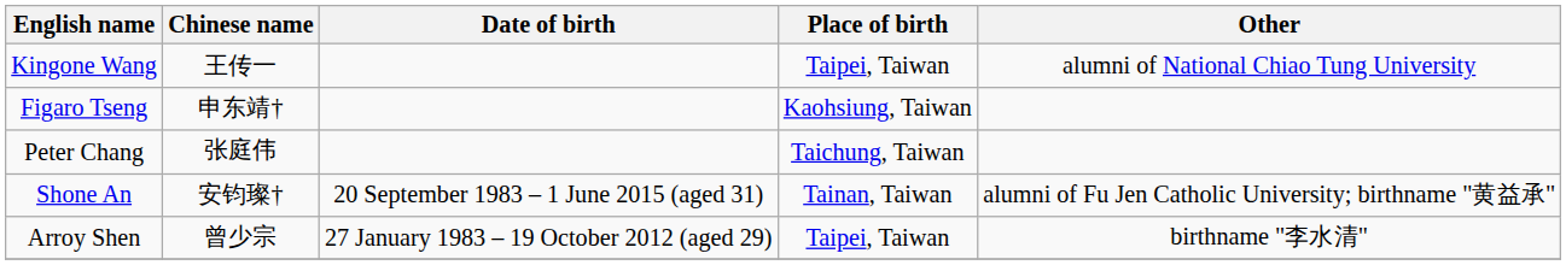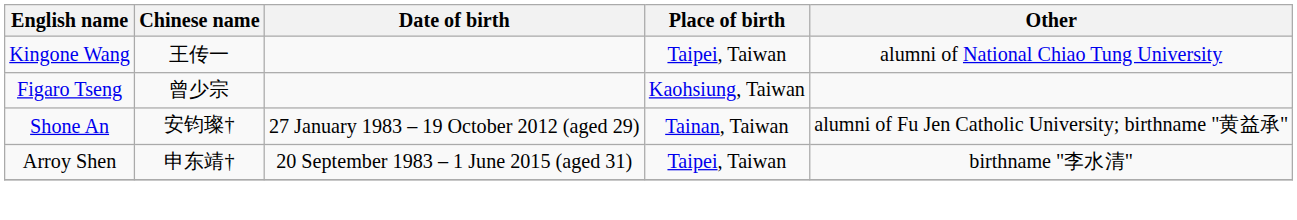 <table class="wikitable sortable">
 <tr>
 <th colspan=1 align="center">English name</th>
 <th colspan=1 align="center">Chinese name</th>
 <th colspan=1 align="center">Date of birth</th>
 <th rowspan=1 align="center">Place of birth</th>
 <th colspan=1>Other</th>
 </tr>
 <tr>
 <td align="center"><a href='#'>Kingone Wang</a></td>
 <td align="center">王传一</td>
 <td align="center"></td>
 <td align="center"><a href='#'>Taipei</a>, Taiwan</td>
 <td align="center">alumni of <a href='#'>National Chiao Tung University</a></td>
 </tr>
 <tr>
 <td align="center"><a href='#'>Figaro Tseng</a></td>
-<td align="center">申东靖†</td>
+<td align="center">曾少宗</td>
 <td align="center"></td>
 <td align="center"><a href='#'>Kaohsiung</a>, Taiwan</td>
 <td align="center"></td>
 </tr>
 <tr>
-<td align="center">Peter Chang</td>
-<td align="center">张庭伟</td>
-<td align="center"></td>
-<td align="center"><a href='#'>Taichung</a>, Taiwan</td>
-<td align="center"></td>
-</tr>
-<tr>
 <td align="center"><a href='#'>Shone An</a></td>
 <td align="center">安钧璨†</td>
-<td align="center">20 September 1983 – 1 June 2015 (aged 31)</td>
+<td align="center">27 January 1983 – 19 October 2012 (aged 29)</td>
 <td align="center"><a href='#'>Tainan</a>, Taiwan</td>
 <td align="center">alumni of Fu Jen Catholic University; birthname "黄益承"</td>
 </tr>
 <tr>
 <td align="center">Arroy Shen</td>
-<td align="center">曾少宗</td>
-<td align="center">27 January 1983 – 19 October 2012 (aged 29)</td>
+<td align="center">申东靖†</td>
+<td align="center">20 September 1983 – 1 June 2015 (aged 31)</td>
 <td align="center"><a href='#'>Taipei</a>, Taiwan</td>
 <td align="center">birthname "李水清"</td>
 </tr>
 <tr>
 </tr>
 </table>
